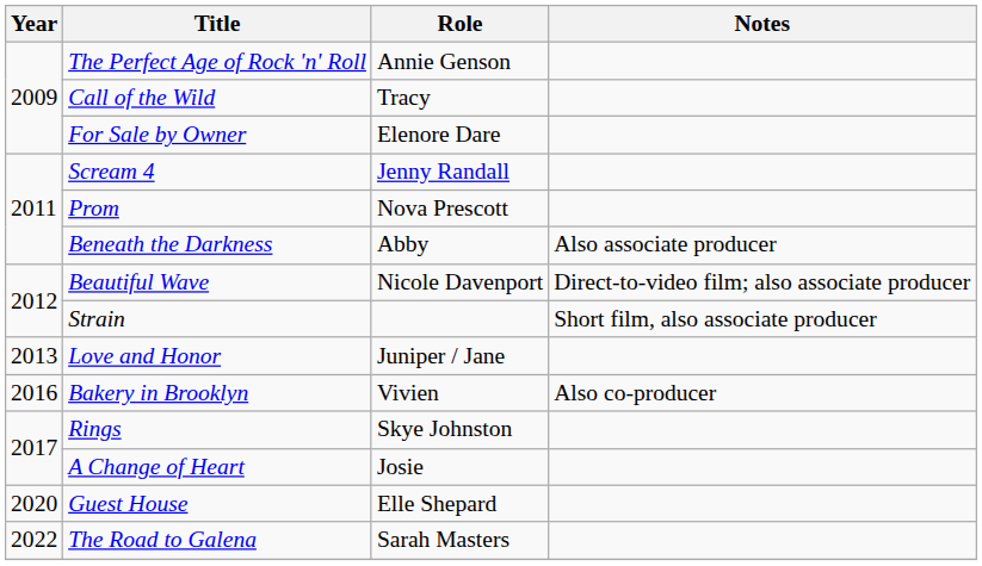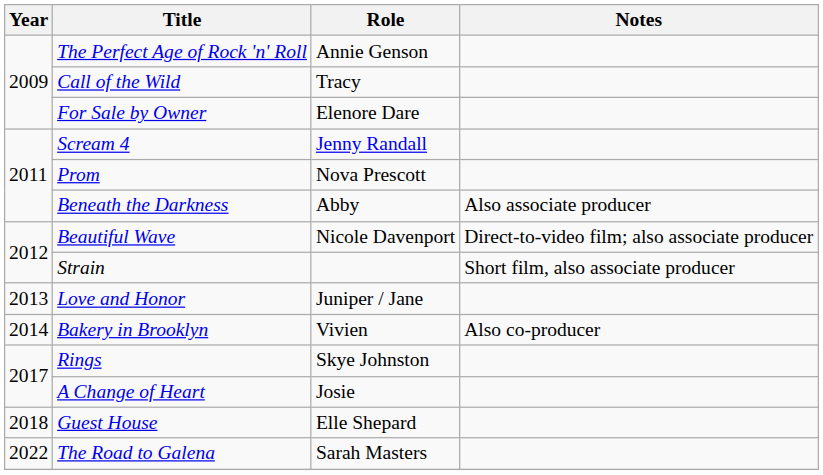 <table class="wikitable sortable">
 <tr>
 <th>Year</th>
 <th>Title</th>
 <th>Role</th>
 <th class="unsortable">Notes</th>
 </tr>
 <tr>
 <td rowspan="3">2009</td>
 <td><em><a href='#'>The Perfect Age of Rock 'n' Roll</a></em></td>
 <td>Annie Genson</td>
 <td></td>
 </tr>
 <tr>
 <td><em><a href='#'>Call of the Wild</a></em></td>
 <td>Tracy</td>
 <td></td>
 </tr>
 <tr>
 <td><em><a href='#'>For Sale by Owner</a></em></td>
 <td>Elenore Dare</td>
 <td></td>
 </tr>
 <tr>
 <td rowspan="3">2011</td>
 <td><em><a href='#'>Scream 4</a></em></td>
 <td><a href='#'>Jenny Randall</a></td>
 <td></td>
 </tr>
 <tr>
 <td><em><a href='#'>Prom</a></em></td>
 <td>Nova Prescott</td>
 <td></td>
 </tr>
 <tr>
 <td><em><a href='#'>Beneath the Darkness</a></em></td>
 <td>Abby</td>
 <td>Also associate producer</td>
 </tr>
 <tr>
 <td rowspan="2">2012</td>
 <td><em><a href='#'>Beautiful Wave</a></em></td>
 <td>Nicole Davenport</td>
 <td>Direct-to-video film; also associate producer</td>
 </tr>
 <tr>
 <td><em>Strain</em></td>
 <td></td>
 <td>Short film, also associate producer</td>
 </tr>
 <tr>
 <td>2013</td>
 <td><em><a href='#'>Love and Honor</a></em></td>
 <td>Juniper / Jane</td>
 <td></td>
 </tr>
 <tr>
-<td>2016</td>
+<td>2014</td>
 <td><em><a href='#'>Bakery in Brooklyn</a></em></td>
 <td>Vivien</td>
 <td>Also co-producer</td>
 </tr>
 <tr>
 <td rowspan="2">2017</td>
 <td><em><a href='#'>Rings</a></em></td>
 <td>Skye Johnston</td>
 <td></td>
 </tr>
 <tr>
 <td><em><a href='#'>A Change of Heart</a></em></td>
 <td>Josie</td>
 <td></td>
 </tr>
 <tr>
-<td>2020</td>
+<td>2018</td>
 <td><em><a href='#'>Guest House</a></em></td>
 <td>Elle Shepard</td>
 <td></td>
 </tr>
 <tr>
 <td>2022</td>
 <td><em><a href='#'>The Road to Galena</a></em></td>
 <td>Sarah Masters</td>
 <td></td>
 </tr>
 <tr>
 </tr>
 </table>
